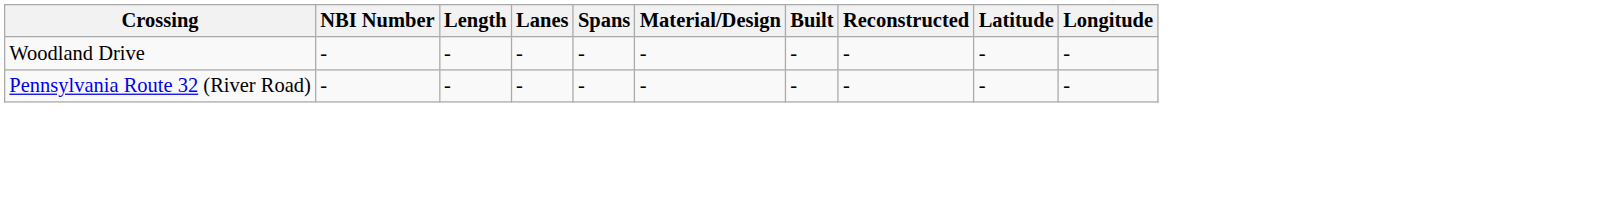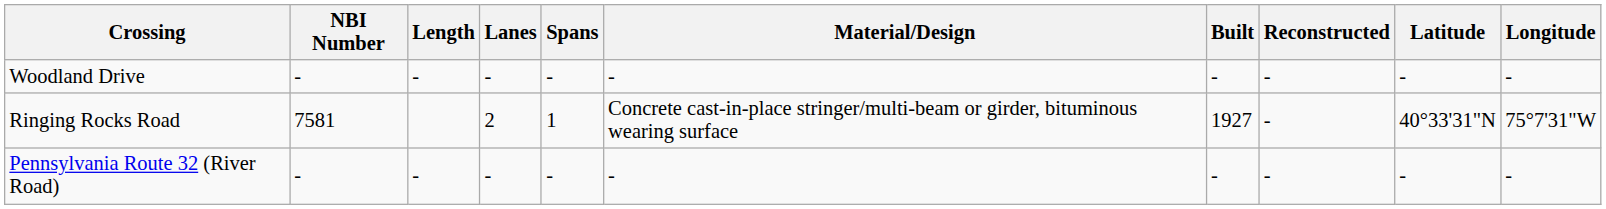 <table class="wikitable">
 <tr>
 <th>Crossing</th>
 <th>NBI Number</th>
 <th>Length</th>
 <th>Lanes</th>
 <th>Spans</th>
 <th>Material/Design</th>
 <th>Built</th>
 <th>Reconstructed</th>
 <th>Latitude</th>
 <th>Longitude</th>
 </tr>
 <tr>
 <td>Woodland Drive</td>
 <td>-</td>
 <td>-</td>
 <td>-</td>
 <td>-</td>
 <td>-</td>
 <td>-</td>
 <td>-</td>
 <td>-</td>
 <td>-</td>
 </tr>
 <tr>
+<td>Ringing Rocks Road</td>
+<td>7581</td>
+<td></td>
+<td>2</td>
+<td>1</td>
+<td>Concrete cast-in-place stringer/multi-beam or girder, bituminous wearing surface</td>
+<td>1927</td>
+<td>-</td>
+<td>40°33'31"N</td>
+<td>75°7'31"W</td>
+</tr>
+<tr>
 <td><a href='#'>Pennsylvania Route 32</a> (River Road)</td>
 <td>-</td>
 <td>-</td>
 <td>-</td>
 <td>-</td>
 <td>-</td>
 <td>-</td>
 <td>-</td>
 <td>-</td>
 <td>-</td>
 </tr>
 </table>
